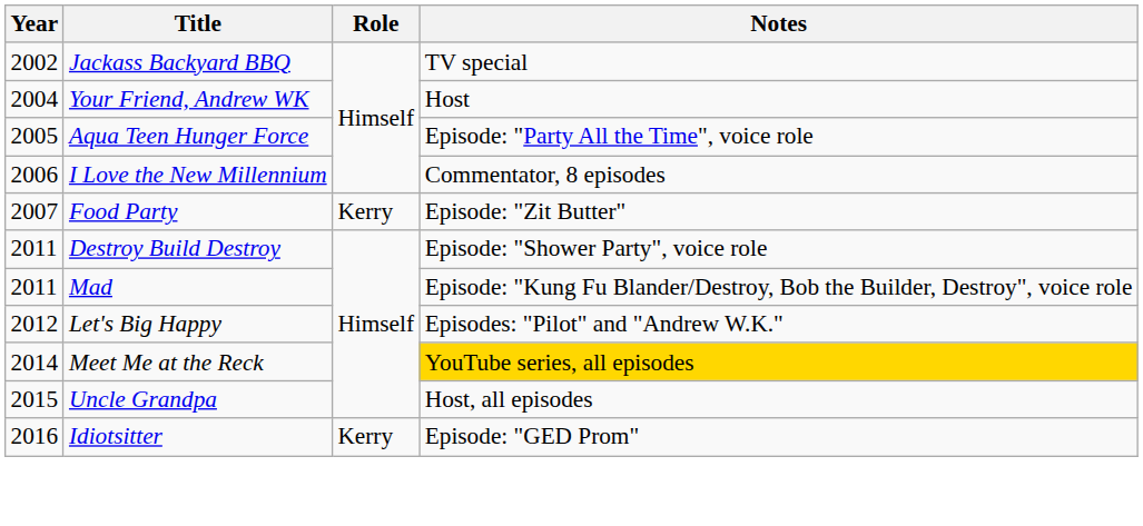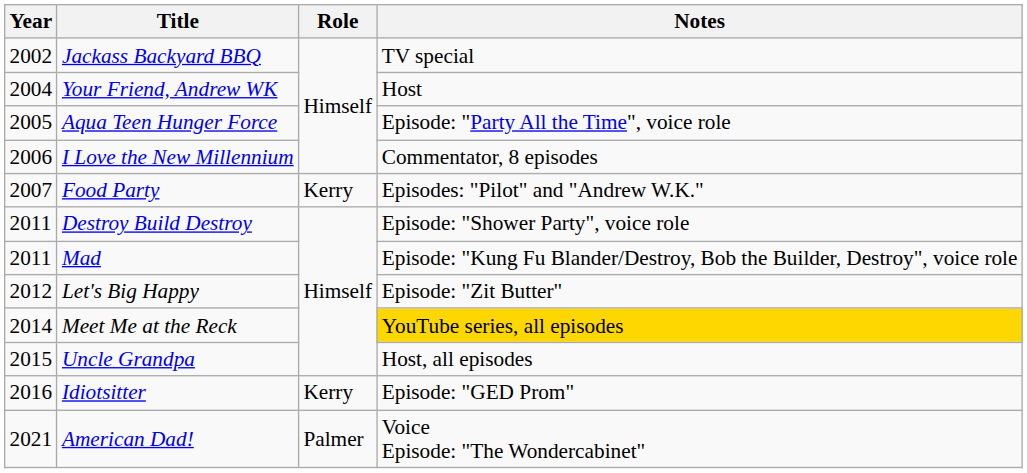 <table class="wikitable plainrowheaders">
 <tr>
 <th>Year</th>
 <th>Title</th>
 <th>Role</th>
 <th>Notes</th>
 </tr>
 <tr>
 <td>2002</td>
 <td><em><a href='#'>Jackass Backyard BBQ</a></em></td>
 <td rowspan="4">Himself</td>
 <td>TV special</td>
 </tr>
 <tr>
 <td>2004</td>
 <td><em><a href='#'>Your Friend, Andrew WK</a></em></td>
 <td>Host</td>
 </tr>
 <tr>
 <td>2005</td>
 <td><em><a href='#'>Aqua Teen Hunger Force</a></em></td>
 <td>Episode: "<a href='#'>Party All the Time</a>", voice role</td>
 </tr>
 <tr>
 <td>2006</td>
 <td><em><a href='#'>I Love the New Millennium</a></em></td>
 <td>Commentator, 8 episodes</td>
 </tr>
 <tr>
 <td>2007</td>
 <td><em><a href='#'>Food Party</a></em></td>
 <td>Kerry</td>
-<td>Episode: "Zit Butter"</td>
+<td>Episodes: "Pilot" and "Andrew W.K."</td>
 </tr>
 <tr>
 <td>2011</td>
 <td><em><a href='#'>Destroy Build Destroy</a></em></td>
 <td rowspan="5">Himself</td>
 <td>Episode: "Shower Party", voice role</td>
 </tr>
 <tr>
 <td>2011</td>
 <td><em><a href='#'>Mad</a></em></td>
 <td>Episode: "Kung Fu Blander/Destroy, Bob the Builder, Destroy", voice role</td>
 </tr>
 <tr>
 <td>2012</td>
 <td><em>Let's Big Happy</em></td>
-<td>Episodes: "Pilot" and "Andrew W.K."</td>
+<td>Episode: "Zit Butter"</td>
 </tr>
 <tr>
 <td>2014</td>
 <td><em>Meet Me at the Reck</em></td>
 <td style="background: gold;">YouTube series, all episodes</td>
 </tr>
 <tr>
 <td>2015</td>
 <td><em><a href='#'>Uncle Grandpa</a></em></td>
 <td>Host, all episodes</td>
 </tr>
 <tr>
 <td>2016</td>
 <td><em><a href='#'>Idiotsitter</a></em></td>
 <td>Kerry</td>
 <td>Episode: "GED Prom"</td>
 </tr>
+<tr>
+<td>2021</td>
+<td><em><a href='#'>American Dad!</a></em></td>
+<td>Palmer</td>
+<td>Voice<br>Episode: "The Wondercabinet"</td>
+</tr>
 </table>
